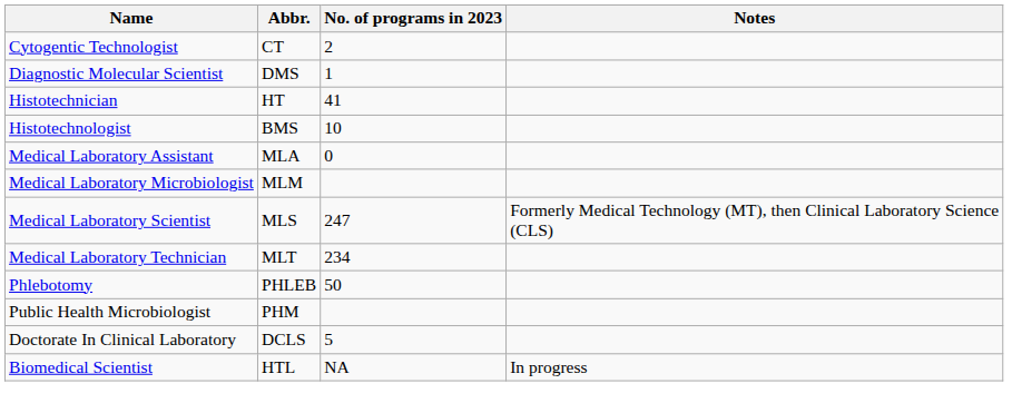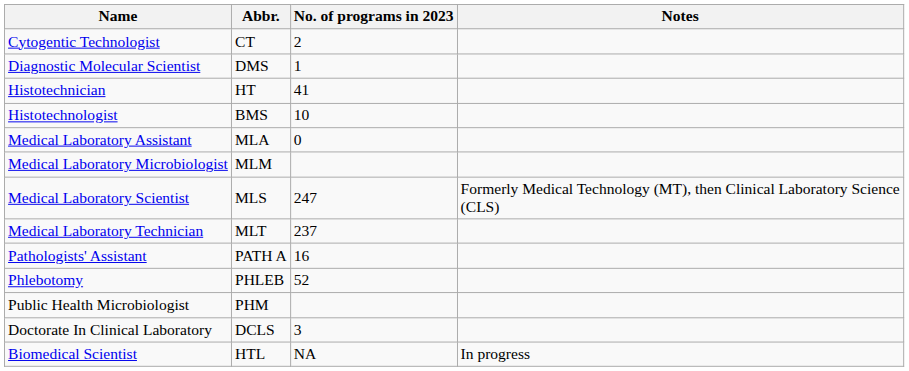 <table class="wikitable sortable">
 <tr>
 <th>Name</th>
 <th>Abbr.</th>
 <th>No. of programs in 2023</th>
 <th>Notes</th>
 </tr>
 <tr>
 <td><a href='#'>Cytogentic Technologist</a></td>
 <td>CT</td>
 <td>2</td>
 <td></td>
 </tr>
 <tr>
 <td><a href='#'>Diagnostic Molecular Scientist</a></td>
 <td>DMS</td>
 <td>1</td>
 <td></td>
 </tr>
 <tr>
 <td><a href='#'>Histotechnician</a></td>
 <td>HT</td>
 <td>41</td>
 <td></td>
 </tr>
 <tr>
 <td><a href='#'>Histotechnologist</a></td>
 <td>BMS</td>
 <td>10</td>
 <td></td>
 </tr>
 <tr>
 <td><a href='#'>Medical Laboratory Assistant</a></td>
 <td>MLA</td>
 <td>0</td>
 <td></td>
 </tr>
 <tr>
 <td><a href='#'>Medical Laboratory Microbiologist</a></td>
 <td>MLM</td>
 <td></td>
 </tr>
 <tr>
 <td><a href='#'>Medical Laboratory Scientist</a></td>
 <td>MLS</td>
 <td>247</td>
 <td>Formerly Medical Technology (MT), then Clinical Laboratory Science<br>(CLS)</td>
 </tr>
 <tr>
 <td><a href='#'>Medical Laboratory Technician</a></td>
 <td>MLT</td>
-<td>234</td>
+<td>237</td>
+<td></td>
+</tr>
+<tr>
+<td><a href='#'>Pathologists' Assistant</a></td>
+<td>PATH A</td>
+<td>16</td>
 <td></td>
 </tr>
 <tr>
 <td><a href='#'>Phlebotomy</a></td>
 <td>PHLEB</td>
-<td>50</td>
+<td>52</td>
 <td></td>
 </tr>
 <tr>
 <td>Public Health Microbiologist</td>
 <td>PHM</td>
 <td></td>
 <td></td>
 </tr>
 <tr>
 <td>Doctorate In Clinical Laboratory</td>
 <td>DCLS</td>
-<td>5</td>
+<td>3</td>
 <td></td>
 </tr>
 <tr>
 <td><a href='#'>Biomedical Scientist</a></td>
 <td>HTL</td>
 <td>NA</td>
 <td>In progress</td>
 </tr>
 </table>
